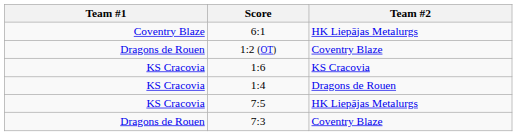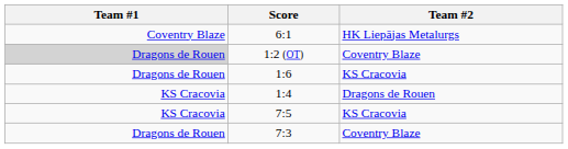 <table class="wikitable" style="text-align: center;">
 <tr>
 <th width=22%>Team #1</th>
 <th width=11%>Score</th>
 <th width=22%>Team #2</th>
 </tr>
 <tr>
 <td style="text-align: right;"><a href='#'>Coventry Blaze</a>  </td>
 <td>6:1</td>
 <td style="text-align: left;"> <a href='#'>HK Liepājas Metalurgs</a></td>
 </tr>
 <tr>
-<td style="text-align: right;"><a href='#'>Dragons de Rouen</a> </td>
+<td style="background: lightgrey; text-align: right;"><a href='#'>Dragons de Rouen</a> </td>
 <td>1:2 <small>(<a href='#'>OT</a>)</small></td>
 <td style="text-align: left;"> <a href='#'>Coventry Blaze</a></td>
 </tr>
 <tr>
-<td style="text-align: right;"><a href='#'>KS Cracovia</a> </td>
+<td style="text-align: right;"><a href='#'>Dragons de Rouen</a> </td>
 <td>1:6</td>
 <td style="text-align: left;"> <a href='#'>KS Cracovia</a></td>
 </tr>
 <tr>
 <td style="text-align: right;"><a href='#'>KS Cracovia</a> </td>
 <td>1:4</td>
 <td style="text-align: left;"> <a href='#'>Dragons de Rouen</a></td>
 </tr>
 <tr>
 <td style="text-align: right;"><a href='#'>KS Cracovia</a> </td>
 <td>7:5</td>
-<td style="text-align: left;"> <a href='#'>HK Liepājas Metalurgs</a></td>
+<td style="text-align: left;"> <a href='#'>KS Cracovia</a></td>
 </tr>
 <tr>
 <td style="text-align: right;"><a href='#'>Dragons de Rouen</a> </td>
 <td>7:3</td>
 <td style="text-align: left;"> <a href='#'>Coventry Blaze</a></td>
 </tr>
 </table>
